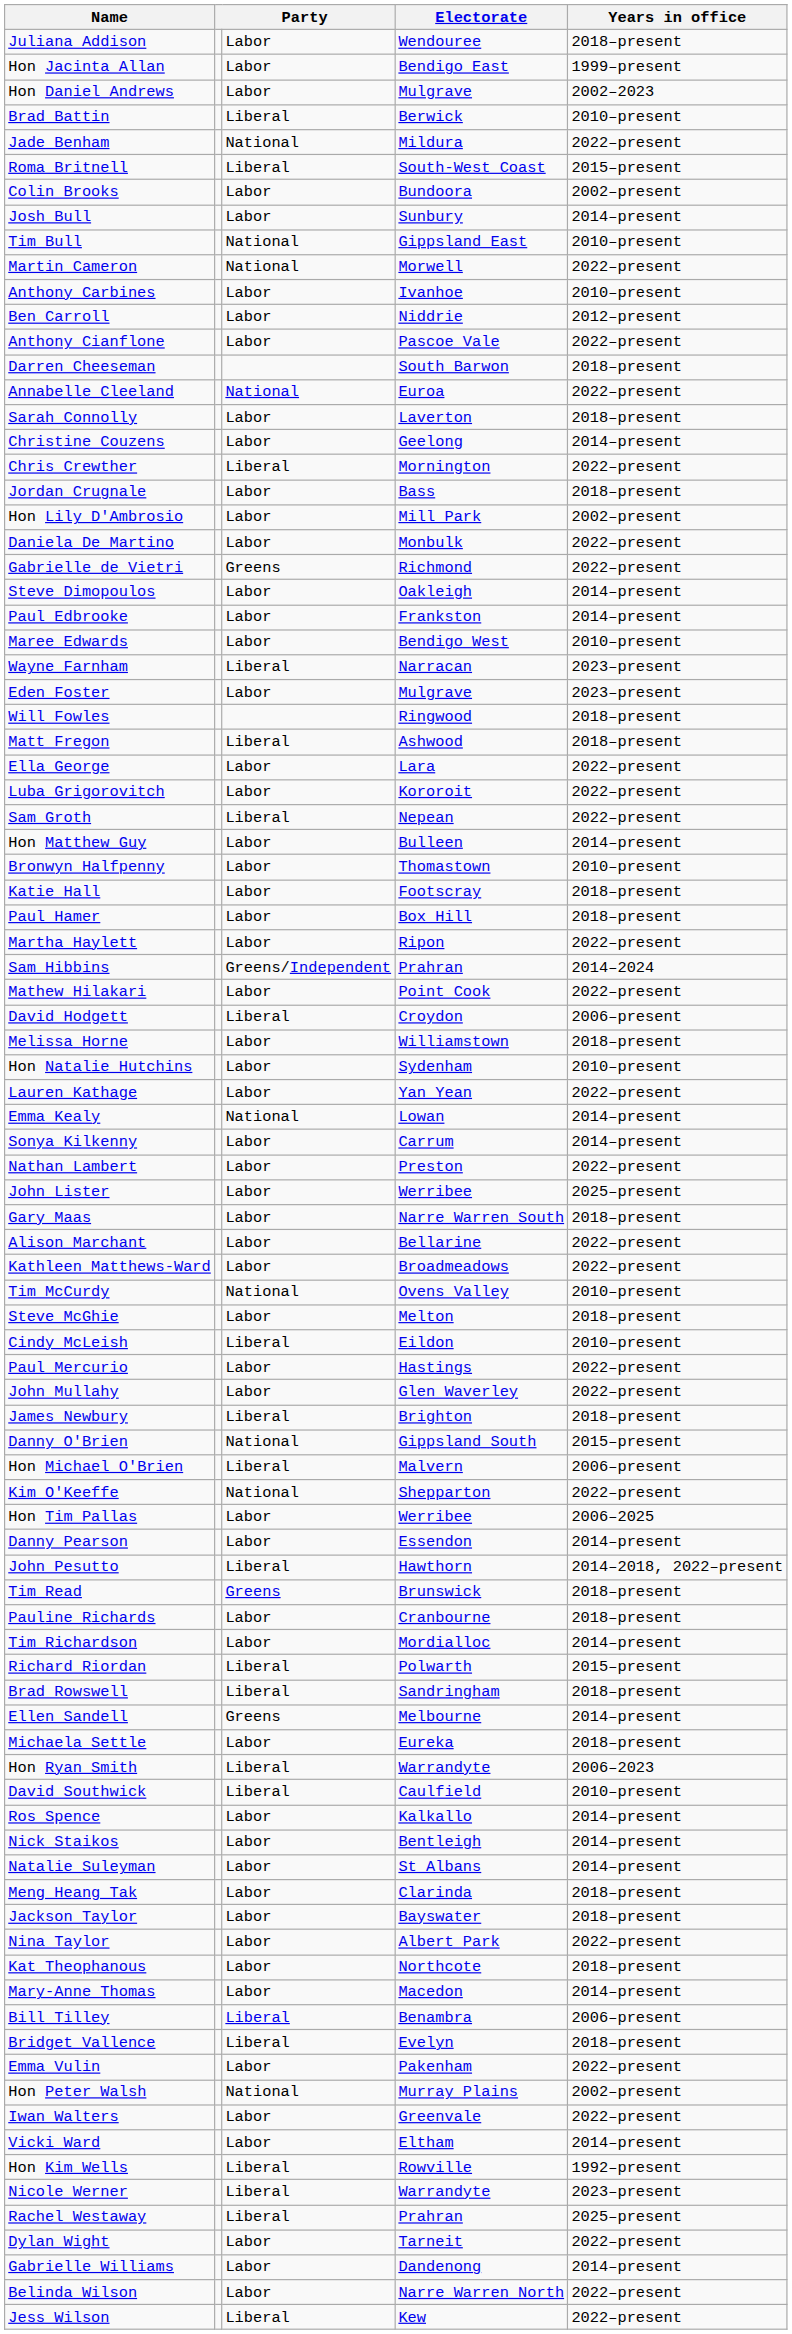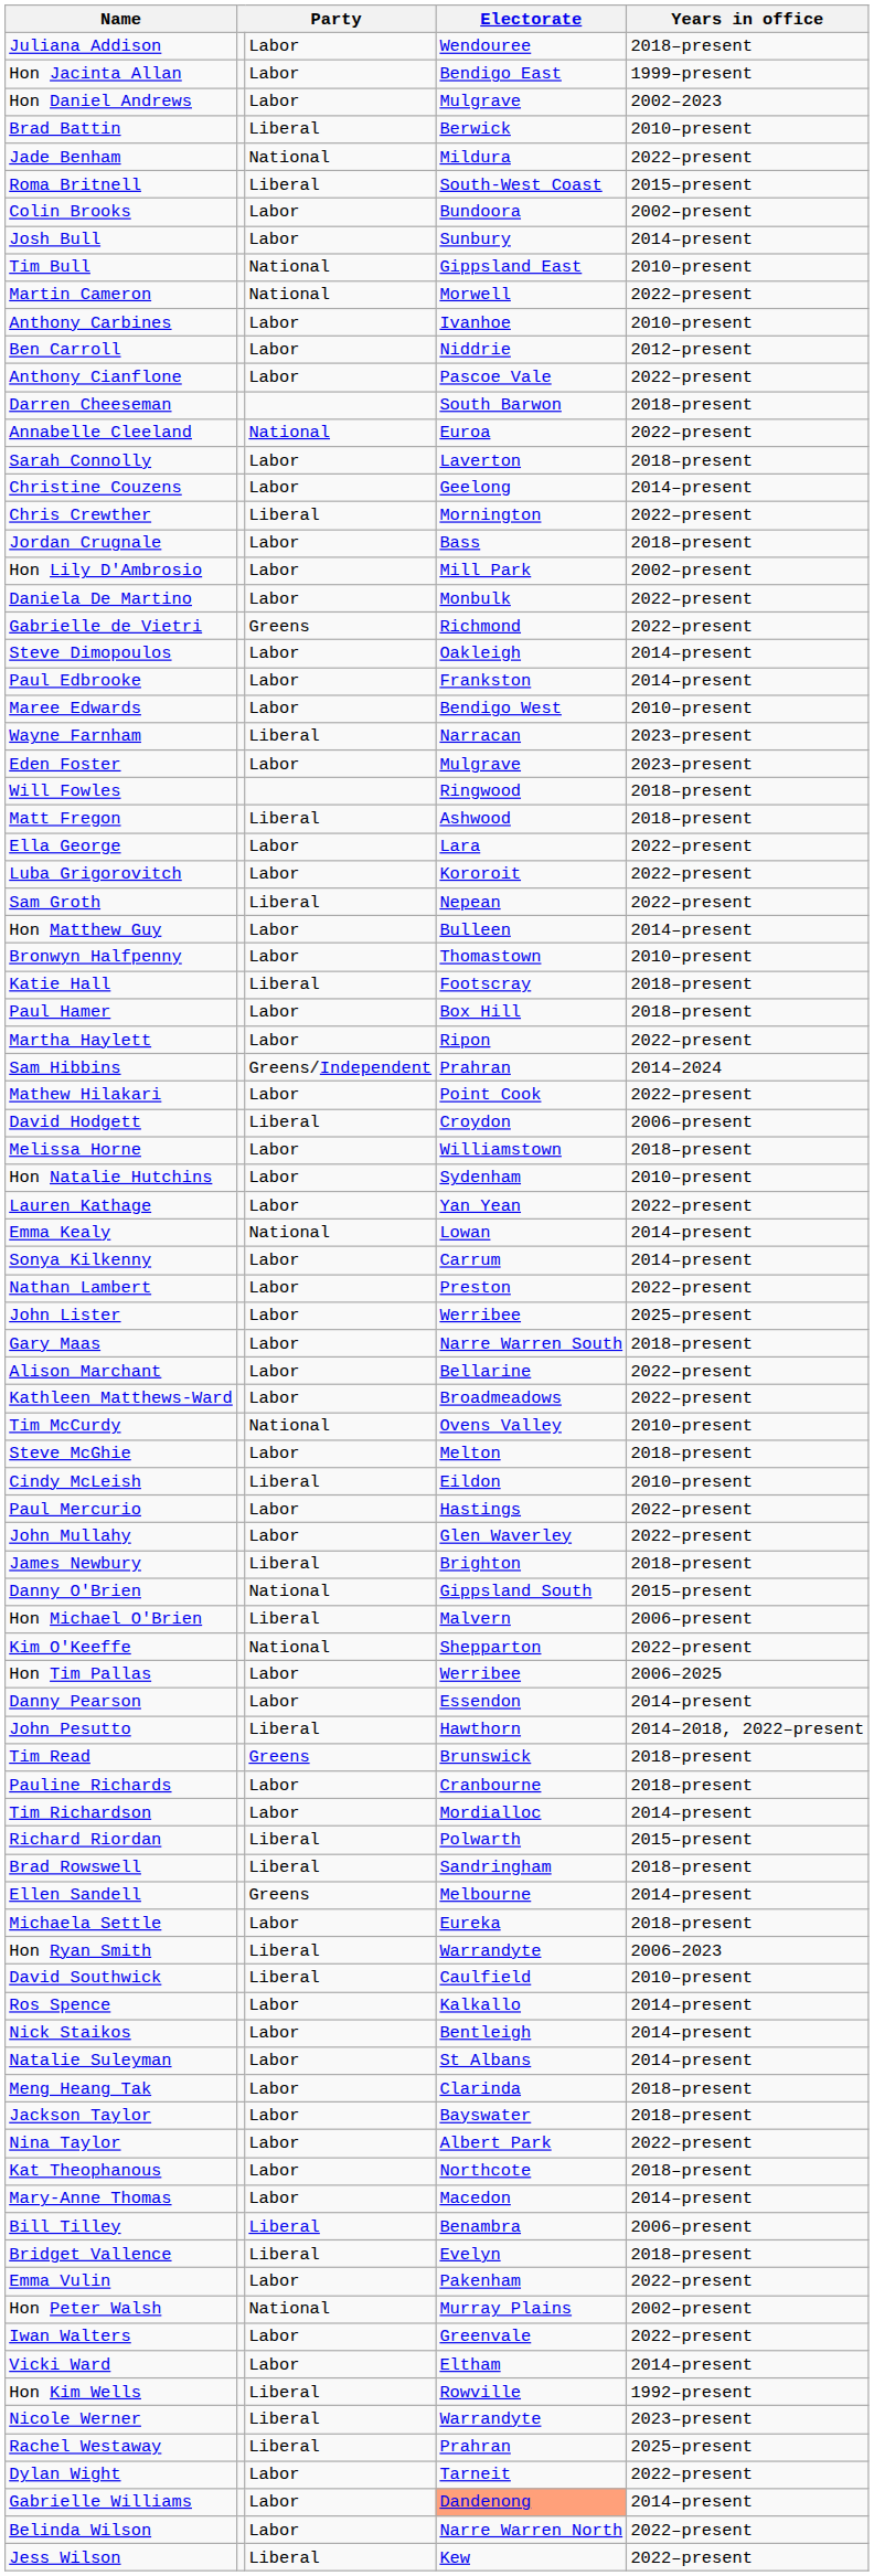 <table class="wikitable sortable">
 <tr>
 <th>Name</th>
 <th colspan=2>Party</th>
 <th><a href='#'>Electorate</a></th>
 <th>Years in office</th>
 </tr>
 <tr>
 <td><a href='#'>Juliana Addison</a></td>
 <td></td>
 <td>Labor</td>
 <td><a href='#'>Wendouree</a></td>
 <td>2018–present</td>
 </tr>
 <tr>
 <td>Hon <a href='#'>Jacinta Allan</a></td>
 <td></td>
 <td>Labor</td>
 <td><a href='#'>Bendigo East</a></td>
 <td>1999–present</td>
 </tr>
 <tr>
 <td>Hon <a href='#'>Daniel Andrews</a> </td>
 <td></td>
 <td>Labor</td>
 <td><a href='#'>Mulgrave</a></td>
 <td>2002–2023</td>
 </tr>
 <tr>
 <td><a href='#'>Brad Battin</a></td>
 <td></td>
 <td>Liberal</td>
 <td><a href='#'>Berwick</a></td>
 <td>2010–present</td>
 </tr>
 <tr>
 <td><a href='#'>Jade Benham</a></td>
 <td></td>
 <td>National</td>
 <td><a href='#'>Mildura</a></td>
 <td>2022–present</td>
 </tr>
 <tr>
 <td><a href='#'>Roma Britnell</a></td>
 <td></td>
 <td>Liberal</td>
 <td><a href='#'>South-West Coast</a></td>
 <td>2015–present</td>
 </tr>
 <tr>
 <td><a href='#'>Colin Brooks</a></td>
 <td></td>
 <td>Labor</td>
 <td><a href='#'>Bundoora</a></td>
 <td>2002–present</td>
 </tr>
 <tr>
 <td><a href='#'>Josh Bull</a></td>
 <td></td>
 <td>Labor</td>
 <td><a href='#'>Sunbury</a></td>
 <td>2014–present</td>
 </tr>
 <tr>
 <td><a href='#'>Tim Bull</a></td>
 <td></td>
 <td>National</td>
 <td><a href='#'>Gippsland East</a></td>
 <td>2010–present</td>
 </tr>
 <tr>
 <td><a href='#'>Martin Cameron</a></td>
 <td></td>
 <td>National</td>
 <td><a href='#'>Morwell</a></td>
 <td>2022–present</td>
 </tr>
 <tr>
 <td><a href='#'>Anthony Carbines</a></td>
 <td></td>
 <td>Labor</td>
 <td><a href='#'>Ivanhoe</a></td>
 <td>2010–present</td>
 </tr>
 <tr>
 <td><a href='#'>Ben Carroll</a></td>
 <td></td>
 <td>Labor</td>
 <td><a href='#'>Niddrie</a></td>
 <td>2012–present</td>
 </tr>
 <tr>
 <td><a href='#'>Anthony Cianflone</a></td>
 <td></td>
 <td>Labor</td>
 <td><a href='#'>Pascoe Vale</a></td>
 <td>2022–present</td>
 </tr>
 <tr>
 <td><a href='#'>Darren Cheeseman</a></td>
 <td></td>
 <td></td>
 <td><a href='#'>South Barwon</a></td>
 <td>2018–present</td>
 </tr>
 <tr>
 <td><a href='#'>Annabelle Cleeland</a></td>
 <td></td>
 <td><a href='#'>National</a></td>
 <td><a href='#'>Euroa</a></td>
 <td>2022–present</td>
 </tr>
 <tr>
 <td><a href='#'>Sarah Connolly</a></td>
 <td></td>
 <td>Labor</td>
 <td><a href='#'>Laverton</a></td>
 <td>2018–present</td>
 </tr>
 <tr>
 <td><a href='#'>Christine Couzens</a></td>
 <td></td>
 <td>Labor</td>
 <td><a href='#'>Geelong</a></td>
 <td>2014–present</td>
 </tr>
 <tr>
 <td><a href='#'>Chris Crewther</a></td>
 <td></td>
 <td>Liberal</td>
 <td><a href='#'>Mornington</a></td>
 <td>2022–present</td>
 </tr>
 <tr>
 <td><a href='#'>Jordan Crugnale</a></td>
 <td></td>
 <td>Labor</td>
 <td><a href='#'>Bass</a></td>
 <td>2018–present</td>
 </tr>
 <tr>
 <td>Hon <a href='#'>Lily D'Ambrosio</a></td>
 <td></td>
 <td>Labor</td>
 <td><a href='#'>Mill Park</a></td>
 <td>2002–present</td>
 </tr>
 <tr>
 <td><a href='#'>Daniela De Martino</a></td>
 <td></td>
 <td>Labor</td>
 <td><a href='#'>Monbulk</a></td>
 <td>2022–present</td>
 </tr>
 <tr>
 <td><a href='#'>Gabrielle de Vietri</a></td>
 <td></td>
 <td>Greens</td>
 <td><a href='#'>Richmond</a></td>
 <td>2022–present</td>
 </tr>
 <tr>
 <td><a href='#'>Steve Dimopoulos</a></td>
 <td></td>
 <td>Labor</td>
 <td><a href='#'>Oakleigh</a></td>
 <td>2014–present</td>
 </tr>
 <tr>
 <td><a href='#'>Paul Edbrooke</a></td>
 <td></td>
 <td>Labor</td>
 <td><a href='#'>Frankston</a></td>
 <td>2014–present</td>
 </tr>
 <tr>
 <td><a href='#'>Maree Edwards</a></td>
 <td></td>
 <td>Labor</td>
 <td><a href='#'>Bendigo West</a></td>
 <td>2010–present</td>
 </tr>
 <tr>
 <td><a href='#'>Wayne Farnham</a> </td>
 <td></td>
 <td>Liberal</td>
 <td><a href='#'>Narracan</a></td>
 <td>2023–present</td>
 </tr>
 <tr>
 <td><a href='#'>Eden Foster</a> </td>
 <td></td>
 <td>Labor</td>
 <td><a href='#'>Mulgrave</a></td>
 <td>2023–present</td>
 </tr>
 <tr>
 <td><a href='#'>Will Fowles</a></td>
 <td></td>
 <td></td>
 <td><a href='#'>Ringwood</a></td>
 <td>2018–present</td>
 </tr>
 <tr>
 <td><a href='#'>Matt Fregon</a></td>
 <td></td>
 <td>Liberal</td>
 <td><a href='#'>Ashwood</a></td>
 <td>2018–present</td>
 </tr>
 <tr>
 <td><a href='#'>Ella George</a></td>
 <td></td>
 <td>Labor</td>
 <td><a href='#'>Lara</a></td>
 <td>2022–present</td>
 </tr>
 <tr>
 <td><a href='#'>Luba Grigorovitch</a></td>
 <td></td>
 <td>Labor</td>
 <td><a href='#'>Kororoit</a></td>
 <td>2022–present</td>
 </tr>
 <tr>
 <td><a href='#'>Sam Groth</a></td>
 <td></td>
 <td>Liberal</td>
 <td><a href='#'>Nepean</a></td>
 <td>2022–present</td>
 </tr>
 <tr>
 <td>Hon <a href='#'>Matthew Guy</a></td>
 <td></td>
 <td>Labor</td>
 <td><a href='#'>Bulleen</a></td>
 <td>2014–present</td>
 </tr>
 <tr>
 <td><a href='#'>Bronwyn Halfpenny</a></td>
 <td></td>
 <td>Labor</td>
 <td><a href='#'>Thomastown</a></td>
 <td>2010–present</td>
 </tr>
 <tr>
 <td><a href='#'>Katie Hall</a></td>
 <td></td>
-<td>Labor</td>
+<td>Liberal</td>
 <td><a href='#'>Footscray</a></td>
 <td>2018–present</td>
 </tr>
 <tr>
 <td><a href='#'>Paul Hamer</a></td>
 <td></td>
 <td>Labor</td>
 <td><a href='#'>Box Hill</a></td>
 <td>2018–present</td>
 </tr>
 <tr>
 <td><a href='#'>Martha Haylett</a></td>
 <td></td>
 <td>Labor</td>
 <td><a href='#'>Ripon</a></td>
 <td>2022–present</td>
 </tr>
 <tr>
 <td><a href='#'>Sam Hibbins</a> </td>
 <td></td>
 <td>Greens/<a href='#'>Independent</a></td>
 <td><a href='#'>Prahran</a></td>
 <td>2014–2024</td>
 </tr>
 <tr>
 <td><a href='#'>Mathew Hilakari</a></td>
 <td></td>
 <td>Labor</td>
 <td><a href='#'>Point Cook</a></td>
 <td>2022–present</td>
 </tr>
 <tr>
 <td><a href='#'>David Hodgett</a></td>
 <td></td>
 <td>Liberal</td>
 <td><a href='#'>Croydon</a></td>
 <td>2006–present</td>
 </tr>
 <tr>
 <td><a href='#'>Melissa Horne</a></td>
 <td></td>
 <td>Labor</td>
 <td><a href='#'>Williamstown</a></td>
 <td>2018–present</td>
 </tr>
 <tr>
 <td>Hon <a href='#'>Natalie Hutchins</a></td>
 <td></td>
 <td>Labor</td>
 <td><a href='#'>Sydenham</a></td>
 <td>2010–present</td>
 </tr>
 <tr>
 <td><a href='#'>Lauren Kathage</a></td>
 <td></td>
 <td>Labor</td>
 <td><a href='#'>Yan Yean</a></td>
 <td>2022–present</td>
 </tr>
 <tr>
 <td><a href='#'>Emma Kealy</a></td>
 <td></td>
 <td>National</td>
 <td><a href='#'>Lowan</a></td>
 <td>2014–present</td>
 </tr>
 <tr>
 <td><a href='#'>Sonya Kilkenny</a></td>
 <td></td>
 <td>Labor</td>
 <td><a href='#'>Carrum</a></td>
 <td>2014–present</td>
 </tr>
 <tr>
 <td><a href='#'>Nathan Lambert</a></td>
 <td></td>
 <td>Labor</td>
 <td><a href='#'>Preston</a></td>
 <td>2022–present</td>
 </tr>
 <tr>
 <td><a href='#'>John Lister</a> </td>
 <td></td>
 <td>Labor</td>
 <td><a href='#'>Werribee</a></td>
 <td>2025–present</td>
 </tr>
 <tr>
 <td><a href='#'>Gary Maas</a></td>
 <td></td>
 <td>Labor</td>
 <td><a href='#'>Narre Warren South</a></td>
 <td>2018–present</td>
 </tr>
 <tr>
 <td><a href='#'>Alison Marchant</a></td>
 <td></td>
 <td>Labor</td>
 <td><a href='#'>Bellarine</a></td>
 <td>2022–present</td>
 </tr>
 <tr>
 <td><a href='#'>Kathleen Matthews-Ward</a></td>
 <td></td>
 <td>Labor</td>
 <td><a href='#'>Broadmeadows</a></td>
 <td>2022–present</td>
 </tr>
 <tr>
 <td><a href='#'>Tim McCurdy</a></td>
 <td></td>
 <td>National</td>
 <td><a href='#'>Ovens Valley</a></td>
 <td>2010–present</td>
 </tr>
 <tr>
 <td><a href='#'>Steve McGhie</a></td>
 <td></td>
 <td>Labor</td>
 <td><a href='#'>Melton</a></td>
 <td>2018–present</td>
 </tr>
 <tr>
 <td><a href='#'>Cindy McLeish</a></td>
 <td></td>
 <td>Liberal</td>
 <td><a href='#'>Eildon</a></td>
 <td>2010–present</td>
 </tr>
 <tr>
 <td><a href='#'>Paul Mercurio</a></td>
 <td></td>
 <td>Labor</td>
 <td><a href='#'>Hastings</a></td>
 <td>2022–present</td>
 </tr>
 <tr>
 <td><a href='#'>John Mullahy</a></td>
 <td></td>
 <td>Labor</td>
 <td><a href='#'>Glen Waverley</a></td>
 <td>2022–present</td>
 </tr>
 <tr>
 <td><a href='#'>James Newbury</a></td>
 <td></td>
 <td>Liberal</td>
 <td><a href='#'>Brighton</a></td>
 <td>2018–present</td>
 </tr>
 <tr>
 <td><a href='#'>Danny O'Brien</a></td>
 <td></td>
 <td>National</td>
 <td><a href='#'>Gippsland South</a></td>
 <td>2015–present</td>
 </tr>
 <tr>
 <td>Hon <a href='#'>Michael O'Brien</a></td>
 <td></td>
 <td>Liberal</td>
 <td><a href='#'>Malvern</a></td>
 <td>2006–present</td>
 </tr>
 <tr>
 <td><a href='#'>Kim O'Keeffe</a></td>
 <td></td>
 <td>National</td>
 <td><a href='#'>Shepparton</a></td>
 <td>2022–present</td>
 </tr>
 <tr>
 <td>Hon <a href='#'>Tim Pallas</a> </td>
 <td></td>
 <td>Labor</td>
 <td><a href='#'>Werribee</a></td>
 <td>2006–2025</td>
 </tr>
 <tr>
 <td><a href='#'>Danny Pearson</a></td>
 <td></td>
 <td>Labor</td>
 <td><a href='#'>Essendon</a></td>
 <td>2014–present</td>
 </tr>
 <tr>
 <td><a href='#'>John Pesutto</a></td>
 <td></td>
 <td>Liberal</td>
 <td><a href='#'>Hawthorn</a></td>
 <td>2014–2018, 2022–present</td>
 </tr>
 <tr>
 <td><a href='#'>Tim Read</a></td>
 <td></td>
 <td><a href='#'>Greens</a></td>
 <td><a href='#'>Brunswick</a></td>
 <td>2018–present</td>
 </tr>
 <tr>
 <td><a href='#'>Pauline Richards</a></td>
 <td></td>
 <td>Labor</td>
 <td><a href='#'>Cranbourne</a></td>
 <td>2018–present</td>
 </tr>
 <tr>
 <td><a href='#'>Tim Richardson</a></td>
 <td></td>
 <td>Labor</td>
 <td><a href='#'>Mordialloc</a></td>
 <td>2014–present</td>
 </tr>
 <tr>
 <td><a href='#'>Richard Riordan</a></td>
 <td></td>
 <td>Liberal</td>
 <td><a href='#'>Polwarth</a></td>
 <td>2015–present</td>
 </tr>
 <tr>
 <td><a href='#'>Brad Rowswell</a></td>
 <td></td>
 <td>Liberal</td>
 <td><a href='#'>Sandringham</a></td>
 <td>2018–present</td>
 </tr>
 <tr>
 <td><a href='#'>Ellen Sandell</a></td>
 <td></td>
 <td>Greens</td>
 <td><a href='#'>Melbourne</a></td>
 <td>2014–present</td>
 </tr>
 <tr>
 <td><a href='#'>Michaela Settle</a></td>
 <td></td>
 <td>Labor</td>
 <td><a href='#'>Eureka</a></td>
 <td>2018–present</td>
 </tr>
 <tr>
 <td>Hon <a href='#'>Ryan Smith</a> </td>
 <td></td>
 <td>Liberal</td>
 <td><a href='#'>Warrandyte</a></td>
 <td>2006–2023</td>
 </tr>
 <tr>
 <td><a href='#'>David Southwick</a></td>
 <td></td>
 <td>Liberal</td>
 <td><a href='#'>Caulfield</a></td>
 <td>2010–present</td>
 </tr>
 <tr>
 <td><a href='#'>Ros Spence</a></td>
 <td></td>
 <td>Labor</td>
 <td><a href='#'>Kalkallo</a></td>
 <td>2014–present</td>
 </tr>
 <tr>
 <td><a href='#'>Nick Staikos</a></td>
 <td></td>
 <td>Labor</td>
 <td><a href='#'>Bentleigh</a></td>
 <td>2014–present</td>
 </tr>
 <tr>
 <td><a href='#'>Natalie Suleyman</a></td>
 <td></td>
 <td>Labor</td>
 <td><a href='#'>St Albans</a></td>
 <td>2014–present</td>
 </tr>
 <tr>
 <td><a href='#'>Meng Heang Tak</a></td>
 <td></td>
 <td>Labor</td>
 <td><a href='#'>Clarinda</a></td>
 <td>2018–present</td>
 </tr>
 <tr>
 <td><a href='#'>Jackson Taylor</a></td>
 <td></td>
 <td>Labor</td>
 <td><a href='#'>Bayswater</a></td>
 <td>2018–present</td>
 </tr>
 <tr>
 <td><a href='#'>Nina Taylor</a></td>
 <td></td>
 <td>Labor</td>
 <td><a href='#'>Albert Park</a></td>
 <td>2022–present</td>
 </tr>
 <tr>
 <td><a href='#'>Kat Theophanous</a></td>
 <td></td>
 <td>Labor</td>
 <td><a href='#'>Northcote</a></td>
 <td>2018–present</td>
 </tr>
 <tr>
 <td><a href='#'>Mary-Anne Thomas</a></td>
 <td></td>
 <td>Labor</td>
 <td><a href='#'>Macedon</a></td>
 <td>2014–present</td>
 </tr>
 <tr>
 <td><a href='#'>Bill Tilley</a></td>
 <td></td>
 <td><a href='#'>Liberal</a></td>
 <td><a href='#'>Benambra</a></td>
 <td>2006–present</td>
 </tr>
 <tr>
 <td><a href='#'>Bridget Vallence</a></td>
 <td></td>
 <td>Liberal</td>
 <td><a href='#'>Evelyn</a></td>
 <td>2018–present</td>
 </tr>
 <tr>
 <td><a href='#'>Emma Vulin</a></td>
 <td></td>
 <td>Labor</td>
 <td><a href='#'>Pakenham</a></td>
 <td>2022–present</td>
 </tr>
 <tr>
 <td>Hon <a href='#'>Peter Walsh</a></td>
 <td></td>
 <td>National</td>
 <td><a href='#'>Murray Plains</a></td>
 <td>2002–present</td>
 </tr>
 <tr>
 <td><a href='#'>Iwan Walters</a></td>
 <td></td>
 <td>Labor</td>
 <td><a href='#'>Greenvale</a></td>
 <td>2022–present</td>
 </tr>
 <tr>
 <td><a href='#'>Vicki Ward</a></td>
 <td></td>
 <td>Labor</td>
 <td><a href='#'>Eltham</a></td>
 <td>2014–present</td>
 </tr>
 <tr>
 <td>Hon <a href='#'>Kim Wells</a></td>
 <td></td>
 <td>Liberal</td>
 <td><a href='#'>Rowville</a></td>
 <td>1992–present</td>
 </tr>
 <tr>
 <td><a href='#'>Nicole Werner</a> </td>
 <td></td>
 <td>Liberal</td>
 <td><a href='#'>Warrandyte</a></td>
 <td>2023–present</td>
 </tr>
 <tr>
 <td><a href='#'>Rachel Westaway</a> </td>
 <td></td>
 <td>Liberal</td>
 <td><a href='#'>Prahran</a></td>
 <td>2025–present</td>
 </tr>
 <tr>
 <td><a href='#'>Dylan Wight</a></td>
 <td></td>
 <td>Labor</td>
 <td><a href='#'>Tarneit</a></td>
 <td>2022–present</td>
 </tr>
 <tr>
 <td><a href='#'>Gabrielle Williams</a></td>
 <td></td>
 <td>Labor</td>
-<td><a href='#'>Dandenong</a></td>
+<td style="background: lightsalmon;"><a href='#'>Dandenong</a></td>
 <td>2014–present</td>
 </tr>
 <tr>
 <td><a href='#'>Belinda Wilson</a></td>
 <td></td>
 <td>Labor</td>
 <td><a href='#'>Narre Warren North</a></td>
 <td>2022–present</td>
 </tr>
 <tr>
 <td><a href='#'>Jess Wilson</a></td>
 <td></td>
 <td>Liberal</td>
 <td><a href='#'>Kew</a></td>
 <td>2022–present</td>
 </tr>
 </table>
